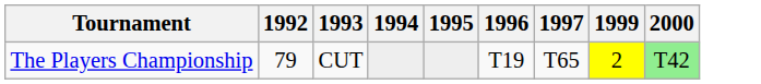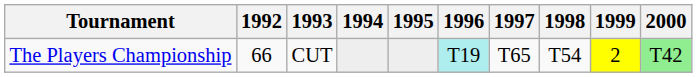 <table class="wikitable" style="font-size:95%;text-align:center;">
 <tr>
 <th>Tournament</th>
 <th>1992</th>
 <th>1993</th>
 <th>1994</th>
 <th>1995</th>
 <th>1996</th>
 <th>1997</th>
+<th>1998</th>
 <th>1999</th>
 <th>2000</th>
 </tr>
 <tr>
 <td align=left><a href='#'>The Players Championship</a></td>
-<td>79</td>
+<td>66</td>
 <td>CUT</td>
 <td style="background:#eeeeee;"></td>
 <td style="background:#eeeeee;"></td>
-<td>T19</td>
+<td style="background: paleturquoise;">T19</td>
 <td>T65</td>
+<td>T54</td>
 <td style="background:yellow;">2</td>
 <td style="background: lightgreen;">T42</td>
 </tr>
 </table>
